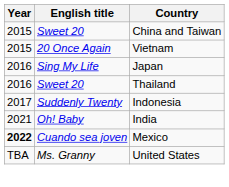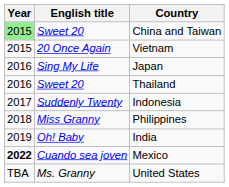 <table class="wikitable">
 <tr>
 <th>Year</th>
 <th>English title</th>
 <th>Country</th>
 </tr>
 <tr>
-<td>2015</td>
+<td style="background: lightgreen;">2015</td>
 <td><em><a href='#'>Sweet 20</a></em></td>
 <td>China and Taiwan</td>
 </tr>
 <tr>
 <td>2015</td>
 <td><em><a href='#'>20 Once Again</a></em></td>
 <td>Vietnam</td>
 </tr>
 <tr>
 <td>2016</td>
 <td><em><a href='#'>Sing My Life</a></em></td>
 <td>Japan</td>
 </tr>
 <tr>
 <td>2016</td>
 <td><em><a href='#'>Sweet 20</a></em></td>
 <td>Thailand</td>
 </tr>
 <tr>
 <td>2017</td>
 <td><em><a href='#'>Suddenly Twenty</a></em></td>
 <td>Indonesia</td>
 </tr>
 <tr>
-<td>2021</td>
+<td>2018</td>
+<td><em><a href='#'>Miss Granny</a></em></td>
+<td>Philippines</td>
+</tr>
+<tr>
+<td>2019</td>
 <td><em><a href='#'>Oh! Baby</a></em></td>
 <td>India</td>
 </tr>
 <tr>
 <td><strong>2022</strong></td>
 <td><em><a href='#'>Cuando sea joven</a></em></td>
 <td>Mexico</td>
 </tr>
 <tr>
 <td>TBA</td>
 <td><em>Ms. Granny</em></td>
 <td>United States</td>
 </tr>
 </table>
